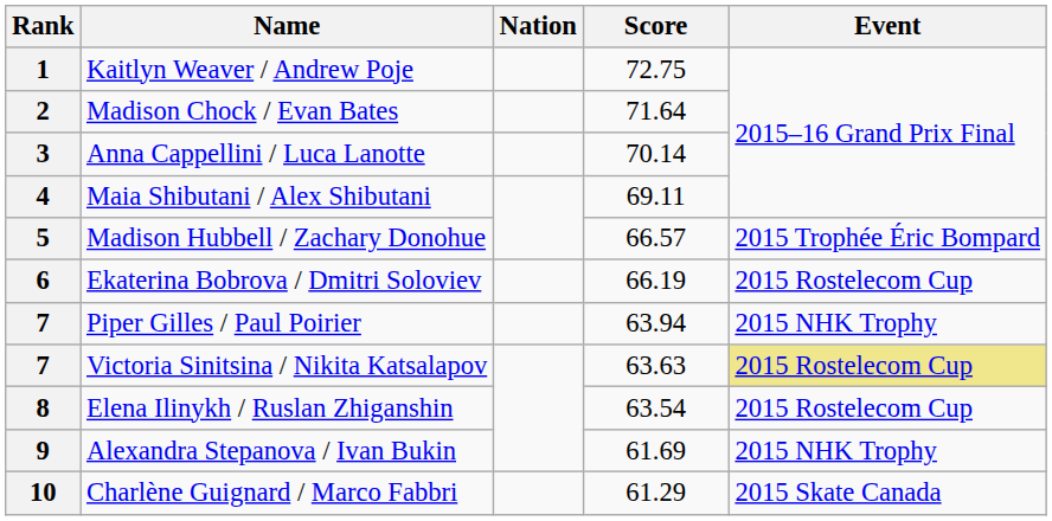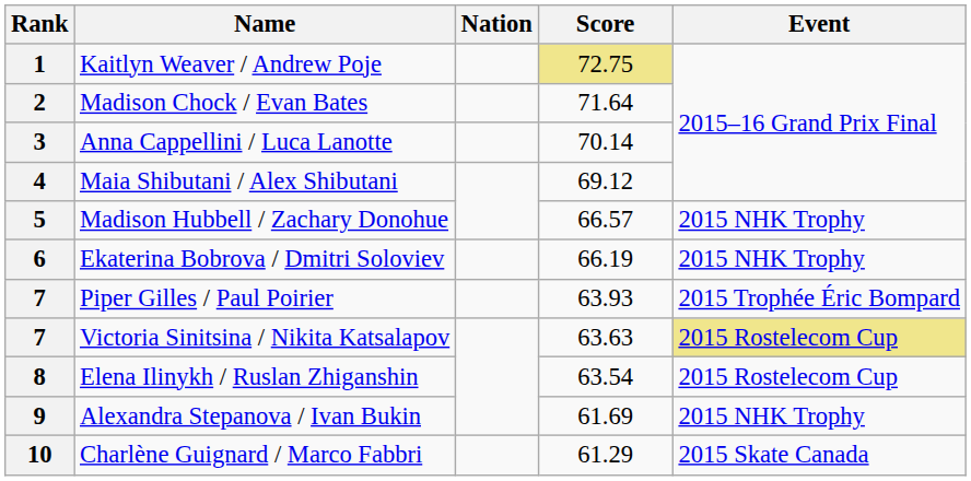 <table class="wikitable sortable">
 <tr>
 <th>Rank</th>
 <th>Name</th>
 <th>Nation</th>
 <th style="width:80px;">Score</th>
 <th>Event</th>
 </tr>
 <tr>
 <th>1</th>
 <td><a href='#'>Kaitlyn Weaver</a> / <a href='#'>Andrew Poje</a></td>
 <td></td>
-<td style="text-align:center;">72.75</td>
+<td style="background: khaki; text-align:center;">72.75</td>
 <td rowspan="4"><a href='#'>2015–16 Grand Prix Final</a></td>
 </tr>
 <tr>
 <th>2</th>
 <td><a href='#'>Madison Chock</a> / <a href='#'>Evan Bates</a></td>
 <td></td>
 <td style="text-align:center;">71.64</td>
 </tr>
 <tr>
 <th>3</th>
 <td><a href='#'>Anna Cappellini</a> / <a href='#'>Luca Lanotte</a></td>
 <td></td>
 <td style="text-align:center;">70.14</td>
 </tr>
 <tr>
 <th>4</th>
 <td><a href='#'>Maia Shibutani</a> / <a href='#'>Alex Shibutani</a></td>
 <td rowspan="2"></td>
-<td style="text-align:center;">69.11</td>
+<td style="text-align:center;">69.12</td>
 </tr>
 <tr>
 <th>5</th>
 <td><a href='#'>Madison Hubbell</a> / <a href='#'>Zachary Donohue</a></td>
 <td style="text-align:center;">66.57</td>
-<td><a href='#'>2015 Trophée Éric Bompard</a></td>
+<td><a href='#'>2015 NHK Trophy</a></td>
 </tr>
 <tr>
 <th>6</th>
 <td><a href='#'>Ekaterina Bobrova</a> / <a href='#'>Dmitri Soloviev</a></td>
 <td></td>
 <td style="text-align:center;">66.19</td>
-<td><a href='#'>2015 Rostelecom Cup</a></td>
+<td><a href='#'>2015 NHK Trophy</a></td>
 </tr>
 <tr>
 <th>7</th>
 <td><a href='#'>Piper Gilles</a> / <a href='#'>Paul Poirier</a></td>
 <td></td>
-<td style="text-align:center;">63.94</td>
-<td><a href='#'>2015 NHK Trophy</a></td>
+<td style="text-align:center;">63.93</td>
+<td><a href='#'>2015 Trophée Éric Bompard</a></td>
 </tr>
 <tr>
 <th>7</th>
 <td><a href='#'>Victoria Sinitsina</a> / <a href='#'>Nikita Katsalapov</a></td>
 <td rowspan="3"></td>
 <td style="text-align:center;">63.63</td>
 <td style="background: khaki;"><a href='#'>2015 Rostelecom Cup</a></td>
 </tr>
 <tr>
 <th>8</th>
 <td><a href='#'>Elena Ilinykh</a> / <a href='#'>Ruslan Zhiganshin</a></td>
 <td style="text-align:center;">63.54</td>
 <td><a href='#'>2015 Rostelecom Cup</a></td>
 </tr>
 <tr>
 <th>9</th>
 <td><a href='#'>Alexandra Stepanova</a> / <a href='#'>Ivan Bukin</a></td>
 <td style="text-align:center;">61.69</td>
 <td><a href='#'>2015 NHK Trophy</a></td>
 </tr>
 <tr>
 <th>10</th>
 <td><a href='#'>Charlène Guignard</a> / <a href='#'>Marco Fabbri</a></td>
 <td></td>
 <td style="text-align:center;">61.29</td>
 <td><a href='#'>2015 Skate Canada</a></td>
 </tr>
 </table>
